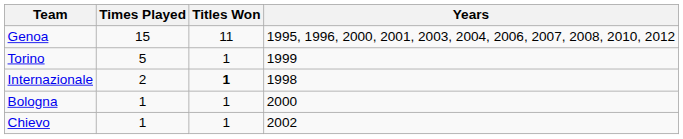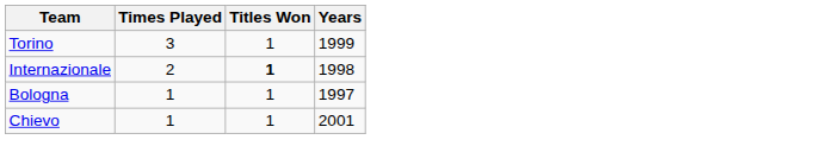 <table class="wikitable">
 <tr>
 <th>Team</th>
 <th>Times Played</th>
 <th>Titles Won</th>
 <th>Years</th>
 </tr>
 <tr>
-<td> <a href='#'>Genoa</a></td>
-<td style="text-align:center">15</td>
-<td style="text-align:center">11</td>
-<td>1995, 1996, 2000, 2001, 2003, 2004, 2006, 2007, 2008, 2010, 2012</td>
-</tr>
-<tr>
 <td> <a href='#'>Torino</a></td>
-<td style="text-align:center">5</td>
+<td style="text-align:center">3</td>
 <td style="text-align:center">1</td>
 <td>1999</td>
 </tr>
 <tr>
 <td> <a href='#'>Internazionale</a></td>
 <td style="text-align:center">2</td>
 <td style="text-align:center"><strong>1</strong></td>
 <td>1998</td>
 </tr>
 <tr>
 <td> <a href='#'>Bologna</a></td>
 <td style="text-align:center">1</td>
 <td style="text-align:center">1</td>
-<td>2000</td>
+<td>1997</td>
 </tr>
 <tr>
 <td> <a href='#'>Chievo</a></td>
 <td style="text-align:center">1</td>
 <td style="text-align:center">1</td>
-<td>2002</td>
+<td>2001</td>
 </tr>
 </table>
